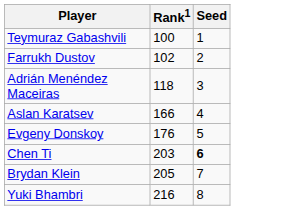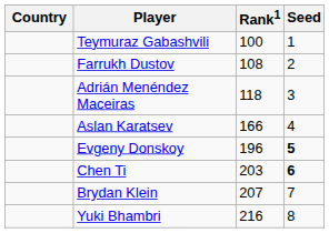 <table class="sortable wikitable">
 <tr>
+<th width="70">Country</th>
 <th width="175">Player</th>
 <th>Rank<sup>1</sup></th>
 <th>Seed</th>
 </tr>
 <tr>
+<td></td>
 <td><a href='#'>Teymuraz Gabashvili</a></td>
 <td>100</td>
 <td>1</td>
 </tr>
 <tr>
+<td></td>
 <td><a href='#'>Farrukh Dustov</a></td>
-<td>102</td>
+<td>108</td>
 <td>2</td>
 </tr>
 <tr>
+<td></td>
 <td><a href='#'>Adrián Menéndez Maceiras</a></td>
 <td>118</td>
 <td>3</td>
 </tr>
 <tr>
+<td></td>
 <td><a href='#'>Aslan Karatsev</a></td>
 <td>166</td>
 <td>4</td>
 </tr>
 <tr>
+<td></td>
 <td><a href='#'>Evgeny Donskoy</a></td>
-<td>176</td>
-<td>5</td>
+<td>196</td>
+<td><strong>5</strong></td>
 </tr>
 <tr>
+<td></td>
 <td><a href='#'>Chen Ti</a></td>
 <td>203</td>
 <td><strong>6</strong></td>
 </tr>
 <tr>
+<td></td>
 <td><a href='#'>Brydan Klein</a></td>
-<td>205</td>
+<td>207</td>
 <td>7</td>
 </tr>
 <tr>
+<td></td>
 <td><a href='#'>Yuki Bhambri</a></td>
 <td>216</td>
 <td>8</td>
 </tr>
 </table>
